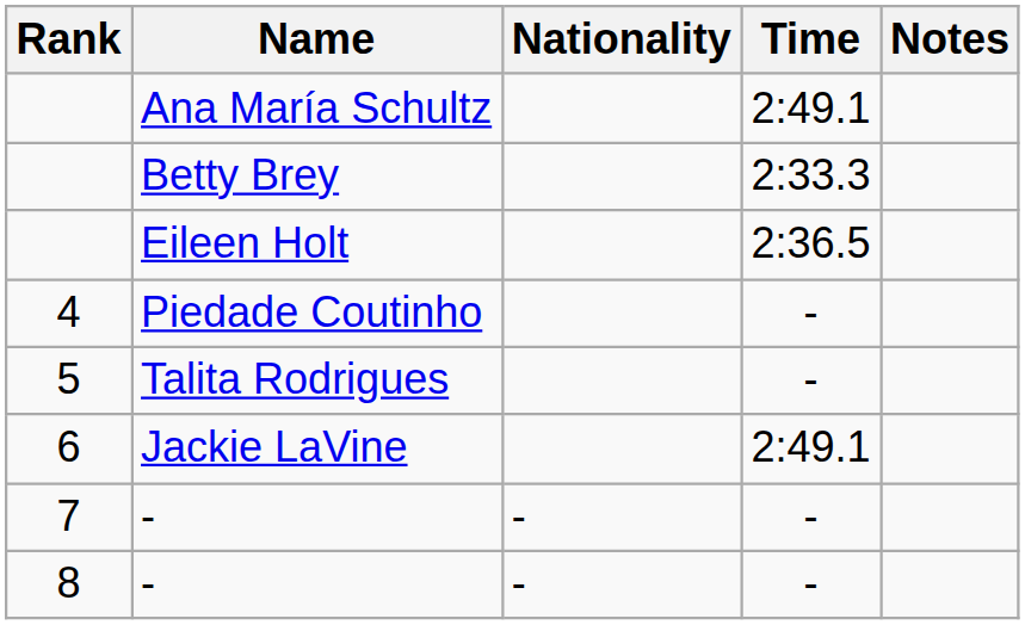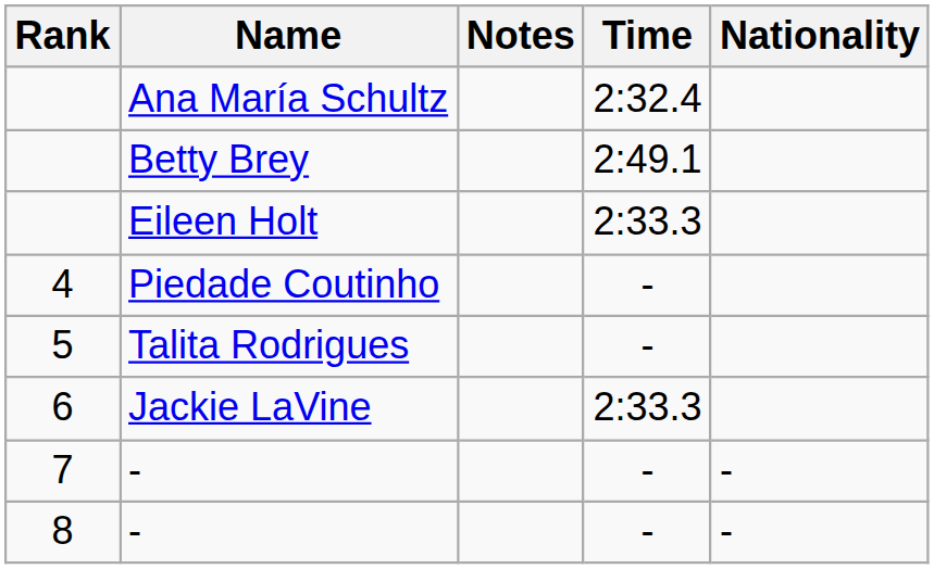 <table class="wikitable sortable" style="text-align:center">
 <tr>
 <th>Rank</th>
 <th>Name</th>
+<th>Notes</th>
+<th>Time</th>
 <th>Nationality</th>
-<th>Time</th>
-<th>Notes</th>
 </tr>
 <tr>
 <td></td>
 <td align=left><a href='#'>Ana María Schultz</a></td>
+<td></td>
+<td>2:32.4</td>
 <td align=left></td>
-<td>2:49.1</td>
-<td></td>
 </tr>
 <tr>
 <td></td>
 <td align=left><a href='#'>Betty Brey</a></td>
+<td></td>
+<td>2:49.1</td>
 <td align=left></td>
-<td>2:33.3</td>
-<td></td>
 </tr>
 <tr>
 <td></td>
 <td align=left><a href='#'>Eileen Holt</a></td>
+<td></td>
+<td>2:33.3</td>
 <td align=left></td>
-<td>2:36.5</td>
-<td></td>
 </tr>
 <tr>
 <td>4</td>
 <td align=left><a href='#'>Piedade Coutinho</a></td>
+<td></td>
+<td>-</td>
 <td align=left></td>
-<td>-</td>
-<td></td>
 </tr>
 <tr>
 <td>5</td>
 <td align=left><a href='#'>Talita Rodrigues</a></td>
+<td></td>
+<td>-</td>
 <td align=left></td>
-<td>-</td>
-<td></td>
 </tr>
 <tr>
 <td>6</td>
 <td align=left><a href='#'>Jackie LaVine</a></td>
+<td></td>
+<td>2:33.3</td>
 <td align=left></td>
-<td>2:49.1</td>
-<td></td>
 </tr>
 <tr>
 <td>7</td>
 <td align=left>-</td>
+<td></td>
+<td>-</td>
 <td align=left>-</td>
-<td>-</td>
-<td></td>
 </tr>
 <tr>
 <td>8</td>
 <td align=left>-</td>
+<td></td>
+<td>-</td>
 <td align=left>-</td>
-<td>-</td>
-<td></td>
 </tr>
 </table>
